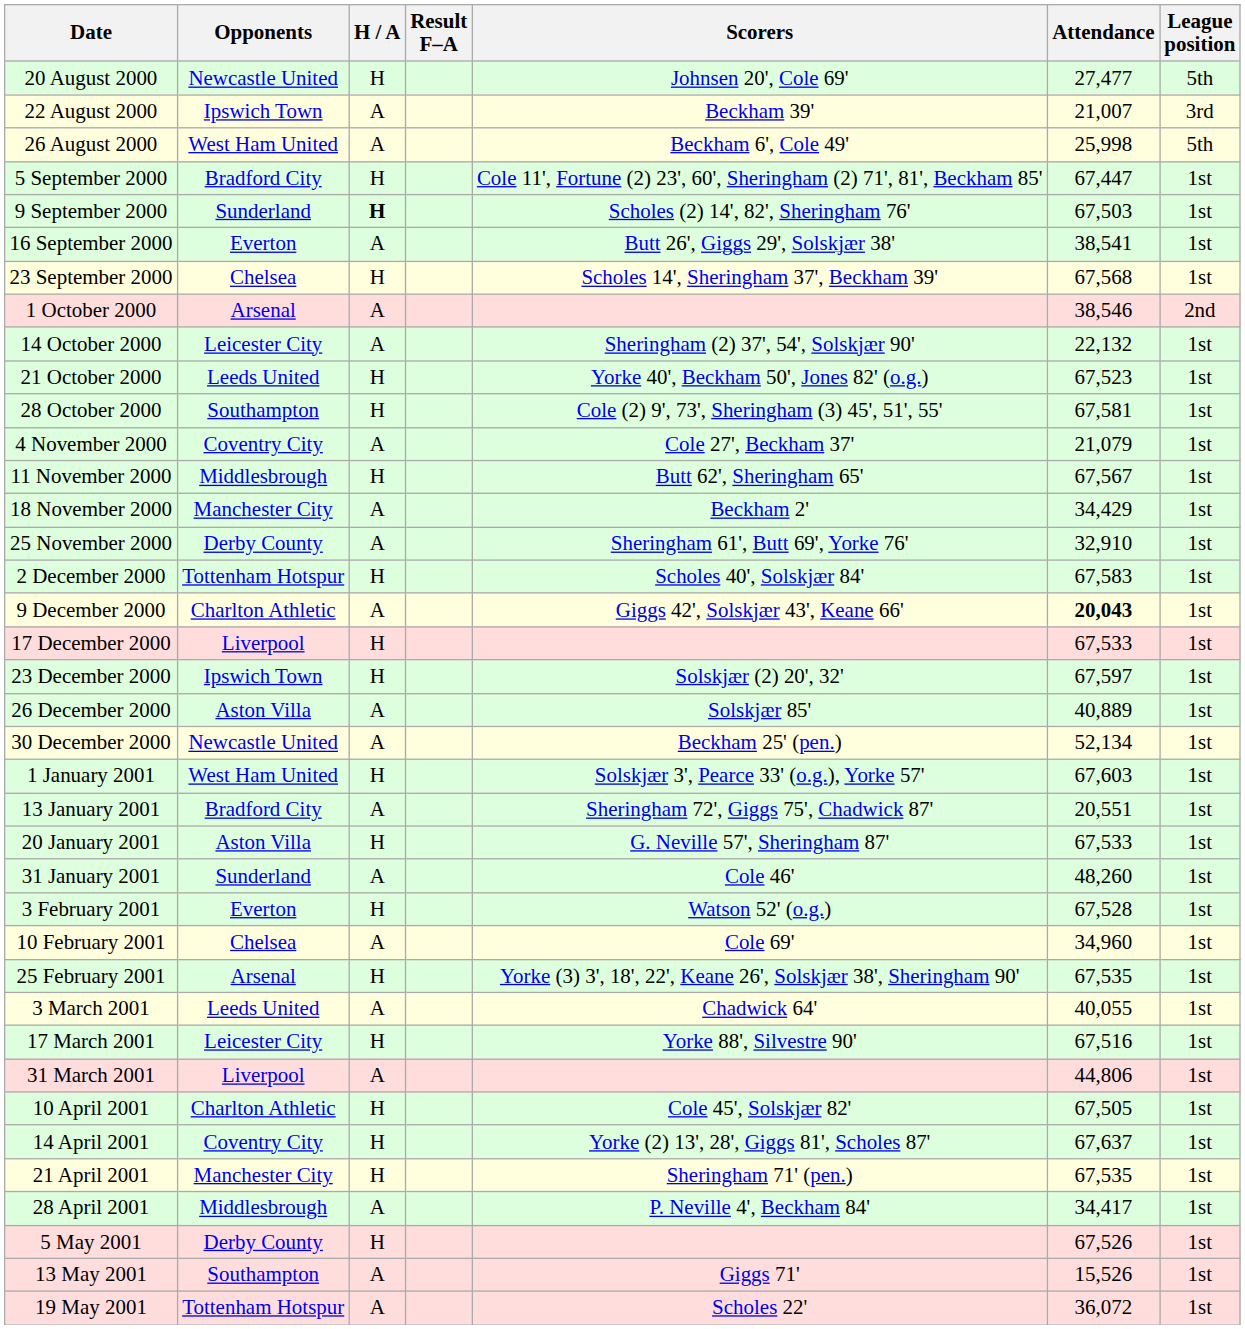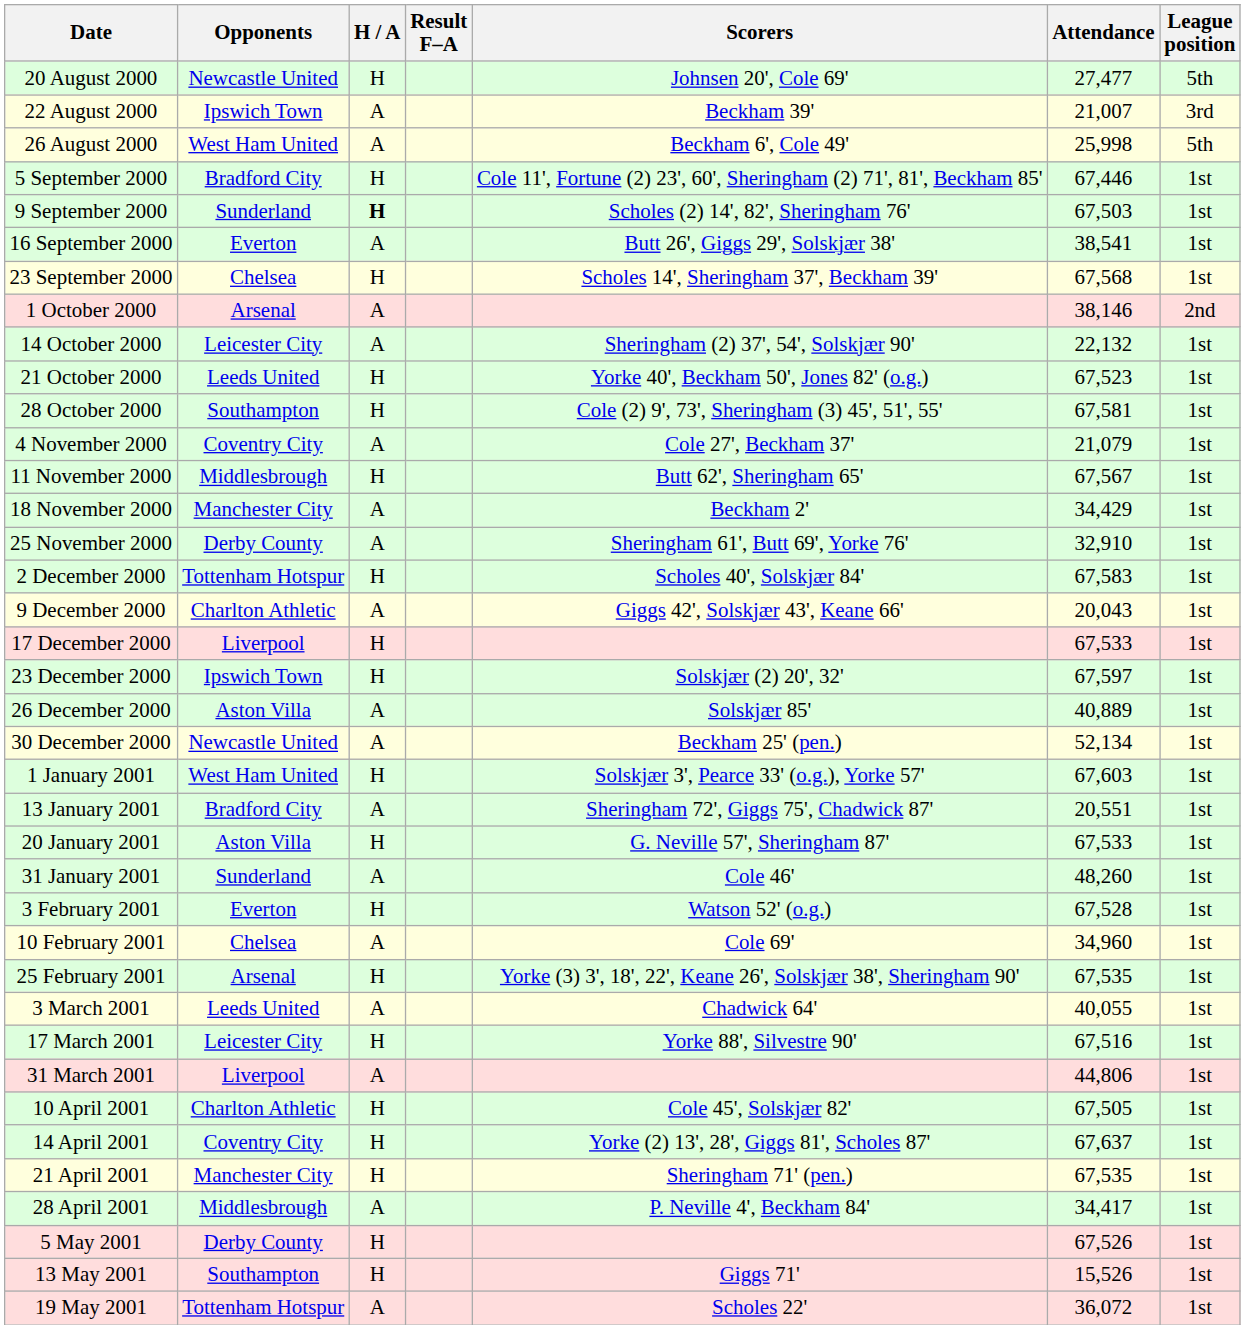 <table class="wikitable" style="text-align:center">
 <tr>
 <th>Date</th>
 <th>Opponents</th>
 <th>H / A</th>
 <th>Result<br>F–A</th>
 <th>Scorers</th>
 <th>Attendance</th>
 <th>League<br>position</th>
 </tr>
 <tr bgcolor="#ddffdd">
 <td>20 August 2000</td>
 <td><a href='#'>Newcastle United</a></td>
 <td>H</td>
 <td></td>
 <td><a href='#'>Johnsen</a> 20', <a href='#'>Cole</a> 69'</td>
 <td>27,477</td>
 <td>5th</td>
 </tr>
 <tr bgcolor="#ffffdd">
 <td>22 August 2000</td>
 <td><a href='#'>Ipswich Town</a></td>
 <td>A</td>
 <td></td>
 <td><a href='#'>Beckham</a> 39'</td>
 <td>21,007</td>
 <td>3rd</td>
 </tr>
 <tr bgcolor="#ffffdd">
 <td>26 August 2000</td>
 <td><a href='#'>West Ham United</a></td>
 <td>A</td>
 <td></td>
 <td><a href='#'>Beckham</a> 6', <a href='#'>Cole</a> 49'</td>
 <td>25,998</td>
 <td>5th</td>
 </tr>
 <tr bgcolor="#ddffdd">
 <td>5 September 2000</td>
 <td><a href='#'>Bradford City</a></td>
 <td>H</td>
 <td></td>
 <td><a href='#'>Cole</a> 11', <a href='#'>Fortune</a> (2) 23', 60', <a href='#'>Sheringham</a> (2) 71', 81', <a href='#'>Beckham</a> 85'</td>
-<td>67,447</td>
+<td>67,446</td>
 <td>1st</td>
 </tr>
 <tr bgcolor="#ddffdd">
 <td>9 September 2000</td>
 <td><a href='#'>Sunderland</a></td>
 <td><strong>H</strong></td>
 <td></td>
 <td><a href='#'>Scholes</a> (2) 14', 82', <a href='#'>Sheringham</a> 76'</td>
 <td>67,503</td>
 <td>1st</td>
 </tr>
 <tr bgcolor="#ddffdd">
 <td>16 September 2000</td>
 <td><a href='#'>Everton</a></td>
 <td>A</td>
 <td></td>
 <td><a href='#'>Butt</a> 26', <a href='#'>Giggs</a> 29', <a href='#'>Solskjær</a> 38'</td>
 <td>38,541</td>
 <td>1st</td>
 </tr>
 <tr bgcolor="#ffffdd">
 <td>23 September 2000</td>
 <td><a href='#'>Chelsea</a></td>
 <td>H</td>
 <td></td>
 <td><a href='#'>Scholes</a> 14', <a href='#'>Sheringham</a> 37', <a href='#'>Beckham</a> 39'</td>
 <td>67,568</td>
 <td>1st</td>
 </tr>
 <tr bgcolor="#ffdddd">
 <td>1 October 2000</td>
 <td><a href='#'>Arsenal</a></td>
 <td>A</td>
 <td></td>
 <td></td>
-<td>38,546</td>
+<td>38,146</td>
 <td>2nd</td>
 </tr>
 <tr bgcolor="#ddffdd">
 <td>14 October 2000</td>
 <td><a href='#'>Leicester City</a></td>
 <td>A</td>
 <td></td>
 <td><a href='#'>Sheringham</a> (2) 37', 54', <a href='#'>Solskjær</a> 90'</td>
 <td>22,132</td>
 <td>1st</td>
 </tr>
 <tr bgcolor="#ddffdd">
 <td>21 October 2000</td>
 <td><a href='#'>Leeds United</a></td>
 <td>H</td>
 <td></td>
 <td><a href='#'>Yorke</a> 40', <a href='#'>Beckham</a> 50', <a href='#'>Jones</a> 82' (<a href='#'>o.g.</a>)</td>
 <td>67,523</td>
 <td>1st</td>
 </tr>
 <tr bgcolor="#ddffdd">
 <td>28 October 2000</td>
 <td><a href='#'>Southampton</a></td>
 <td>H</td>
 <td></td>
 <td><a href='#'>Cole</a> (2) 9', 73', <a href='#'>Sheringham</a> (3) 45', 51', 55'</td>
 <td>67,581</td>
 <td>1st</td>
 </tr>
 <tr bgcolor="#ddffdd">
 <td>4 November 2000</td>
 <td><a href='#'>Coventry City</a></td>
 <td>A</td>
 <td></td>
 <td><a href='#'>Cole</a> 27', <a href='#'>Beckham</a> 37'</td>
 <td>21,079</td>
 <td>1st</td>
 </tr>
 <tr bgcolor="#ddffdd">
 <td>11 November 2000</td>
 <td><a href='#'>Middlesbrough</a></td>
 <td>H</td>
 <td></td>
 <td><a href='#'>Butt</a> 62', <a href='#'>Sheringham</a> 65'</td>
 <td>67,567</td>
 <td>1st</td>
 </tr>
 <tr bgcolor="#ddffdd">
 <td>18 November 2000</td>
 <td><a href='#'>Manchester City</a></td>
 <td>A</td>
 <td></td>
 <td><a href='#'>Beckham</a> 2'</td>
 <td>34,429</td>
 <td>1st</td>
 </tr>
 <tr bgcolor="#ddffdd">
 <td>25 November 2000</td>
 <td><a href='#'>Derby County</a></td>
 <td>A</td>
 <td></td>
 <td><a href='#'>Sheringham</a> 61', <a href='#'>Butt</a> 69', <a href='#'>Yorke</a> 76'</td>
 <td>32,910</td>
 <td>1st</td>
 </tr>
 <tr bgcolor="#ddffdd">
 <td>2 December 2000</td>
 <td><a href='#'>Tottenham Hotspur</a></td>
 <td>H</td>
 <td></td>
 <td><a href='#'>Scholes</a> 40', <a href='#'>Solskjær</a> 84'</td>
 <td>67,583</td>
 <td>1st</td>
 </tr>
 <tr bgcolor="#ffffdd">
 <td>9 December 2000</td>
 <td><a href='#'>Charlton Athletic</a></td>
 <td>A</td>
 <td></td>
 <td><a href='#'>Giggs</a> 42', <a href='#'>Solskjær</a> 43', <a href='#'>Keane</a> 66'</td>
-<td><strong>20,043</strong></td>
+<td>20,043</td>
 <td>1st</td>
 </tr>
 <tr bgcolor="#ffdddd">
 <td>17 December 2000</td>
 <td><a href='#'>Liverpool</a></td>
 <td>H</td>
 <td></td>
 <td></td>
 <td>67,533</td>
 <td>1st</td>
 </tr>
 <tr bgcolor="#ddffdd">
 <td>23 December 2000</td>
 <td><a href='#'>Ipswich Town</a></td>
 <td>H</td>
 <td></td>
 <td><a href='#'>Solskjær</a> (2) 20', 32'</td>
 <td>67,597</td>
 <td>1st</td>
 </tr>
 <tr bgcolor="#ddffdd">
 <td>26 December 2000</td>
 <td><a href='#'>Aston Villa</a></td>
 <td>A</td>
 <td></td>
 <td><a href='#'>Solskjær</a> 85'</td>
 <td>40,889</td>
 <td>1st</td>
 </tr>
 <tr bgcolor="#ffffdd">
 <td>30 December 2000</td>
 <td><a href='#'>Newcastle United</a></td>
 <td>A</td>
 <td></td>
 <td><a href='#'>Beckham</a> 25' (<a href='#'>pen.</a>)</td>
 <td>52,134</td>
 <td>1st</td>
 </tr>
 <tr bgcolor="#ddffdd">
 <td>1 January 2001</td>
 <td><a href='#'>West Ham United</a></td>
 <td>H</td>
 <td></td>
 <td><a href='#'>Solskjær</a> 3', <a href='#'>Pearce</a> 33' (<a href='#'>o.g.</a>), <a href='#'>Yorke</a> 57'</td>
 <td>67,603</td>
 <td>1st</td>
 </tr>
 <tr bgcolor="#ddffdd">
 <td>13 January 2001</td>
 <td><a href='#'>Bradford City</a></td>
 <td>A</td>
 <td></td>
 <td><a href='#'>Sheringham</a> 72', <a href='#'>Giggs</a> 75', <a href='#'>Chadwick</a> 87'</td>
 <td>20,551</td>
 <td>1st</td>
 </tr>
 <tr bgcolor="#ddffdd">
 <td>20 January 2001</td>
 <td><a href='#'>Aston Villa</a></td>
 <td>H</td>
 <td></td>
 <td><a href='#'>G. Neville</a> 57', <a href='#'>Sheringham</a> 87'</td>
 <td>67,533</td>
 <td>1st</td>
 </tr>
 <tr bgcolor="#ddffdd">
 <td>31 January 2001</td>
 <td><a href='#'>Sunderland</a></td>
 <td>A</td>
 <td></td>
 <td><a href='#'>Cole</a> 46'</td>
 <td>48,260</td>
 <td>1st</td>
 </tr>
 <tr bgcolor="#ddffdd">
 <td>3 February 2001</td>
 <td><a href='#'>Everton</a></td>
 <td>H</td>
 <td></td>
 <td><a href='#'>Watson</a> 52' (<a href='#'>o.g.</a>)</td>
 <td>67,528</td>
 <td>1st</td>
 </tr>
 <tr bgcolor="#ffffdd">
 <td>10 February 2001</td>
 <td><a href='#'>Chelsea</a></td>
 <td>A</td>
 <td></td>
 <td><a href='#'>Cole</a> 69'</td>
 <td>34,960</td>
 <td>1st</td>
 </tr>
 <tr bgcolor="#ddffdd">
 <td>25 February 2001</td>
 <td><a href='#'>Arsenal</a></td>
 <td>H</td>
 <td></td>
 <td><a href='#'>Yorke</a> (3) 3', 18', 22', <a href='#'>Keane</a> 26', <a href='#'>Solskjær</a> 38', <a href='#'>Sheringham</a> 90'</td>
 <td>67,535</td>
 <td>1st</td>
 </tr>
 <tr bgcolor="#ffffdd">
 <td>3 March 2001</td>
 <td><a href='#'>Leeds United</a></td>
 <td>A</td>
 <td></td>
 <td><a href='#'>Chadwick</a> 64'</td>
 <td>40,055</td>
 <td>1st</td>
 </tr>
 <tr bgcolor="#ddffdd">
 <td>17 March 2001</td>
 <td><a href='#'>Leicester City</a></td>
 <td>H</td>
 <td></td>
 <td><a href='#'>Yorke</a> 88', <a href='#'>Silvestre</a> 90'</td>
 <td>67,516</td>
 <td>1st</td>
 </tr>
 <tr bgcolor="#ffdddd">
 <td>31 March 2001</td>
 <td><a href='#'>Liverpool</a></td>
 <td>A</td>
 <td></td>
 <td></td>
 <td>44,806</td>
 <td>1st</td>
 </tr>
 <tr bgcolor="#ddffdd">
 <td>10 April 2001</td>
 <td><a href='#'>Charlton Athletic</a></td>
 <td>H</td>
 <td></td>
 <td><a href='#'>Cole</a> 45', <a href='#'>Solskjær</a> 82'</td>
 <td>67,505</td>
 <td>1st</td>
 </tr>
 <tr bgcolor="#ddffdd">
 <td>14 April 2001</td>
 <td><a href='#'>Coventry City</a></td>
 <td>H</td>
 <td></td>
 <td><a href='#'>Yorke</a> (2) 13', 28', <a href='#'>Giggs</a> 81', <a href='#'>Scholes</a> 87'</td>
 <td>67,637</td>
 <td>1st</td>
 </tr>
 <tr bgcolor="#ffffdd">
 <td>21 April 2001</td>
 <td><a href='#'>Manchester City</a></td>
 <td>H</td>
 <td></td>
 <td><a href='#'>Sheringham</a> 71' (<a href='#'>pen.</a>)</td>
 <td>67,535</td>
 <td>1st</td>
 </tr>
 <tr bgcolor="#ddffdd">
 <td>28 April 2001</td>
 <td><a href='#'>Middlesbrough</a></td>
 <td>A</td>
 <td></td>
 <td><a href='#'>P. Neville</a> 4', <a href='#'>Beckham</a> 84'</td>
 <td>34,417</td>
 <td>1st</td>
 </tr>
 <tr bgcolor="#ffdddd">
 <td>5 May 2001</td>
 <td><a href='#'>Derby County</a></td>
 <td>H</td>
 <td></td>
 <td></td>
 <td>67,526</td>
 <td>1st</td>
 </tr>
 <tr bgcolor="#ffdddd">
 <td>13 May 2001</td>
 <td><a href='#'>Southampton</a></td>
-<td>A</td>
+<td>H</td>
 <td></td>
 <td><a href='#'>Giggs</a> 71'</td>
 <td>15,526</td>
 <td>1st</td>
 </tr>
 <tr bgcolor="#ffdddd">
 <td>19 May 2001</td>
 <td><a href='#'>Tottenham Hotspur</a></td>
 <td>A</td>
 <td></td>
 <td><a href='#'>Scholes</a> 22'</td>
 <td>36,072</td>
 <td>1st</td>
 </tr>
 </table>
